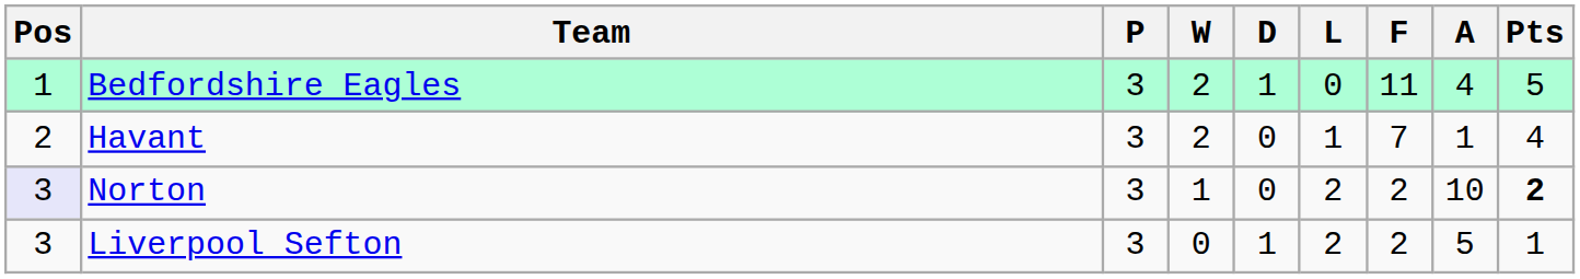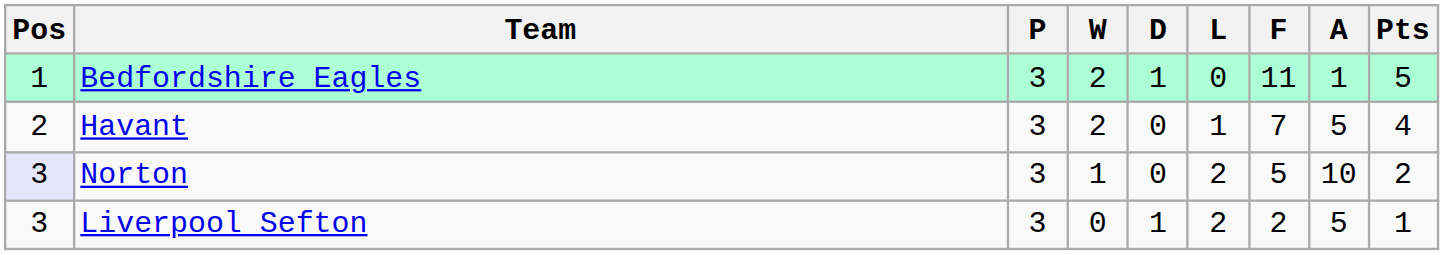 <table class="wikitable" style="font-size: 100%">
 <tr>
 <th width=20>Pos</th>
 <th width=400>Team</th>
 <th width=20>P</th>
 <th width=20>W</th>
 <th width=20>D</th>
 <th width=20>L</th>
 <th width=20>F</th>
 <th width=20>A</th>
 <th width=20>Pts</th>
 </tr>
 <tr align=center style="background: #ADFFD6;">
 <td>1</td>
 <td align="left"><a href='#'>Bedfordshire Eagles</a></td>
 <td>3</td>
 <td>2</td>
 <td>1</td>
 <td>0</td>
 <td>11</td>
-<td>4</td>
+<td>1</td>
 <td>5</td>
 </tr>
 <tr align=center>
 <td>2</td>
 <td align="left"><a href='#'>Havant</a></td>
 <td>3</td>
 <td>2</td>
 <td>0</td>
 <td>1</td>
 <td>7</td>
-<td>1</td>
+<td>5</td>
 <td>4</td>
 </tr>
 <tr align=center>
 <td style="background: lavender;">3</td>
 <td align="left"><a href='#'>Norton</a></td>
 <td>3</td>
 <td>1</td>
 <td>0</td>
 <td>2</td>
+<td>5</td>
+<td>10</td>
 <td>2</td>
-<td>10</td>
-<td><strong>2</strong></td>
 </tr>
 <tr align=center>
 <td>3</td>
 <td align="left"><a href='#'>Liverpool Sefton</a></td>
 <td>3</td>
 <td>0</td>
 <td>1</td>
 <td>2</td>
 <td>2</td>
 <td>5</td>
 <td>1</td>
 </tr>
 </table>
